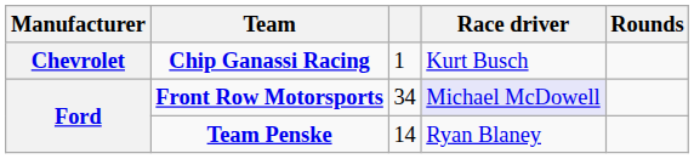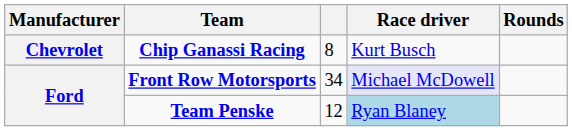 <table class="wikitable" style="font-size: 95%">
 <tr>
 <th>Manufacturer</th>
 <th>Team</th>
 <th></th>
 <th>Race driver</th>
 <th>Rounds</th>
 </tr>
 <tr>
 <th><a href='#'>Chevrolet</a></th>
 <td style="text-align:center;"><strong><a href='#'>Chip Ganassi Racing</a></strong></td>
-<td>1</td>
+<td>8</td>
 <td><a href='#'>Kurt Busch</a></td>
 <td></td>
 </tr>
 <tr>
 <th rowspan=2><a href='#'>Ford</a></th>
 <td style="text-align:center;"><strong><a href='#'>Front Row Motorsports</a></strong></td>
 <td>34</td>
 <td style="background: lavender;"><a href='#'>Michael McDowell</a></td>
 <td></td>
 </tr>
 <tr>
 <td style="text-align:center;"><strong><a href='#'>Team Penske</a></strong></td>
-<td>14</td>
-<td><a href='#'>Ryan Blaney</a></td>
+<td>12</td>
+<td style="background: lightblue;"><a href='#'>Ryan Blaney</a></td>
 <td></td>
 </tr>
 </table>
